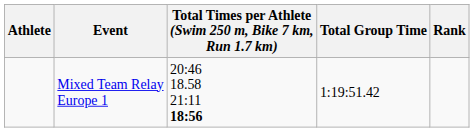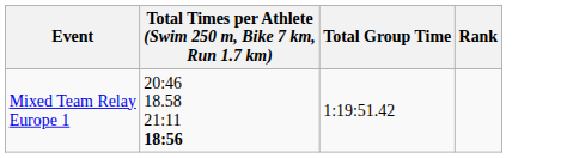 <table class="wikitable" border="1">
 <tr>
-<th>Athlete</th>
 <th>Event</th>
 <th>Total Times per Athlete <br> <em>(Swim 250 m, Bike 7 km, <br> Run 1.7 km)</em></th>
 <th>Total Group Time</th>
 <th>Rank</th>
 </tr>
 <tr>
-<td><br><br><br><strong></strong></td>
 <td><a href='#'>Mixed Team Relay <br> Europe 1</a></td>
 <td>20:46<br>18.58<br>21:11<br><strong>18:56</strong></td>
 <td>1:19:51.42</td>
 <td></td>
 </tr>
 </table>
